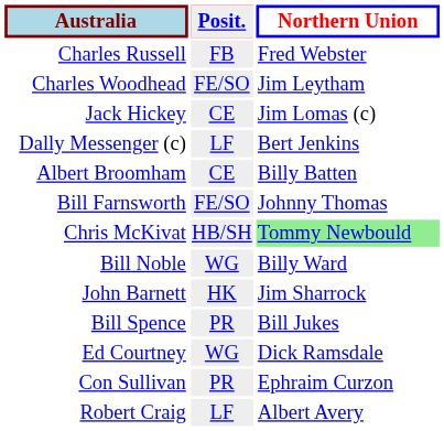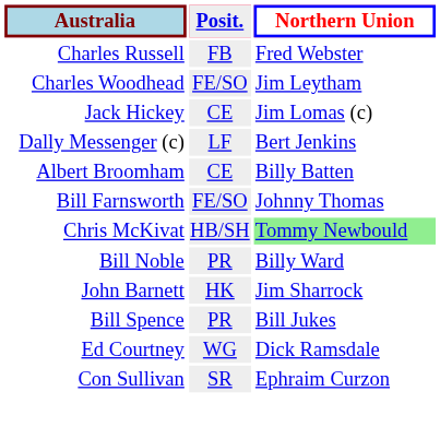 <table align=right style="font-size:90%; margin-left:1em">
 <tr bgcolor=#FF0033>
 <th align="centre" width="123" style="border: 2px solid maroon; background: lightblue; color: maroon">Australia</th>
 <th align="center" style="background: #eeeeee; color: black"><a href='#'>Posit.</a></th>
 <th align="centre" width="123" style="border: 2px solid blue; background: white; color: red">Northern Union</th>
 </tr>
 <tr>
 <td align="right"><a href='#'>Charles Russell</a></td>
 <td align="center" style="background: #eeeeee"><a href='#'>FB</a></td>
 <td align="left"><a href='#'>Fred Webster</a></td>
 </tr>
 <tr>
 <td align="right"><a href='#'>Charles Woodhead</a></td>
 <td align="center" style="background: #eeeeee"><a href='#'>FE/SO</a></td>
 <td align="left"><a href='#'>Jim Leytham</a></td>
 </tr>
 <tr>
 <td align="right"><a href='#'>Jack Hickey</a></td>
 <td align="center" style="background: #eeeeee"><a href='#'>CE</a></td>
 <td align="left"><a href='#'>Jim Lomas</a> (c)</td>
 </tr>
 <tr>
 <td align="right"><a href='#'>Dally Messenger</a> (c)</td>
 <td align="center" style="background: #eeeeee"><a href='#'>LF</a></td>
 <td align="left"><a href='#'>Bert Jenkins</a></td>
 </tr>
 <tr>
 <td align="right"><a href='#'>Albert Broomham</a></td>
 <td align="center" style="background: #eeeeee"><a href='#'>CE</a></td>
 <td align="left"><a href='#'>Billy Batten</a></td>
 </tr>
 <tr>
 <td align="right"><a href='#'>Bill Farnsworth</a></td>
 <td align="center" style="background: #eeeeee"><a href='#'>FE/SO</a></td>
 <td align="left"><a href='#'>Johnny Thomas</a></td>
 </tr>
 <tr>
 <td align="right"><a href='#'>Chris McKivat</a></td>
 <td align="center" style="background: #eeeeee"><a href='#'>HB/SH</a></td>
 <td align="left" style="background: lightgreen;"><a href='#'>Tommy Newbould</a></td>
 </tr>
 <tr>
 <td align="right"><a href='#'>Bill Noble</a></td>
-<td align="center" style="background: #eeeeee"><a href='#'>WG</a></td>
+<td align="center" style="background: #eeeeee"><a href='#'>PR</a></td>
 <td align="left"><a href='#'>Billy Ward</a></td>
 </tr>
 <tr>
 <td align="right"><a href='#'>John Barnett</a></td>
 <td align="center" style="background: #eeeeee"><a href='#'>HK</a></td>
 <td align="left"><a href='#'>Jim Sharrock</a></td>
 </tr>
 <tr>
 <td align="right"><a href='#'>Bill Spence</a></td>
 <td align="center" style="background: #eeeeee"><a href='#'>PR</a></td>
 <td align="left"><a href='#'>Bill Jukes</a></td>
 </tr>
 <tr>
 <td align="right"><a href='#'>Ed Courtney</a></td>
 <td align="center" style="background: #eeeeee"><a href='#'>WG</a></td>
 <td align="left"><a href='#'>Dick Ramsdale</a></td>
 </tr>
 <tr>
 <td align="right"><a href='#'>Con Sullivan</a></td>
-<td align="center" style="background: #eeeeee"><a href='#'>PR</a></td>
+<td align="center" style="background: #eeeeee"><a href='#'>SR</a></td>
 <td align="left"><a href='#'>Ephraim Curzon</a></td>
 </tr>
-<tr>
-<td align="right"><a href='#'>Robert Craig</a></td>
-<td align="center" style="background: #eeeeee"><a href='#'>LF</a></td>
-<td align="left"><a href='#'>Albert Avery</a></td>
-</tr>
 </table>
